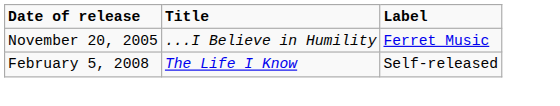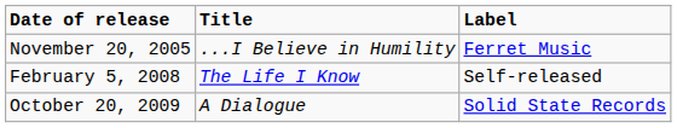 <table class="wikitable" style="text-align: left;">
 <tr>
 <td><strong>Date of release</strong></td>
 <td><strong>Title</strong></td>
 <td><strong>Label</strong></td>
 </tr>
 <tr>
 <td>November 20, 2005</td>
 <td><em>...I Believe in Humility</em></td>
 <td><a href='#'>Ferret Music</a></td>
 </tr>
 <tr>
 <td>February 5, 2008</td>
 <td><em><a href='#'>The Life I Know</a></em></td>
 <td>Self-released</td>
 </tr>
+<tr>
+<td>October 20, 2009</td>
+<td><em>A Dialogue</em></td>
+<td><a href='#'>Solid State Records</a></td>
+</tr>
 </table>
